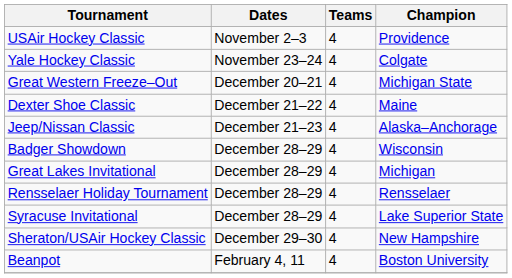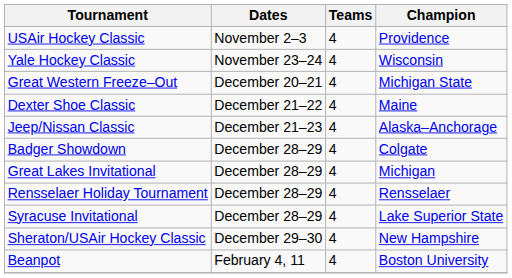 <table class="wikitable">
 <tr>
 <th>Tournament</th>
 <th>Dates</th>
 <th>Teams</th>
 <th>Champion</th>
 </tr>
 <tr>
 <td><a href='#'>USAir Hockey Classic</a></td>
 <td>November 2–3</td>
 <td>4</td>
 <td><a href='#'>Providence</a></td>
 </tr>
 <tr>
 <td><a href='#'>Yale Hockey Classic</a></td>
 <td>November 23–24</td>
 <td>4</td>
-<td><a href='#'>Colgate</a></td>
+<td><a href='#'>Wisconsin</a></td>
 </tr>
 <tr>
 <td><a href='#'>Great Western Freeze–Out</a></td>
 <td>December 20–21</td>
 <td>4</td>
 <td><a href='#'>Michigan State</a></td>
 </tr>
 <tr>
 <td><a href='#'>Dexter Shoe Classic</a></td>
 <td>December 21–22</td>
 <td>4</td>
 <td><a href='#'>Maine</a></td>
 </tr>
 <tr>
 <td><a href='#'>Jeep/Nissan Classic</a></td>
 <td>December 21–23</td>
 <td>4</td>
 <td><a href='#'>Alaska–Anchorage</a></td>
 </tr>
 <tr>
 <td><a href='#'>Badger Showdown</a></td>
 <td>December 28–29</td>
 <td>4</td>
-<td><a href='#'>Wisconsin</a></td>
+<td><a href='#'>Colgate</a></td>
 </tr>
 <tr>
 <td><a href='#'>Great Lakes Invitational</a></td>
 <td>December 28–29</td>
 <td>4</td>
 <td><a href='#'>Michigan</a></td>
 </tr>
 <tr>
 <td><a href='#'>Rensselaer Holiday Tournament</a></td>
 <td>December 28–29</td>
 <td>4</td>
 <td><a href='#'>Rensselaer</a></td>
 </tr>
 <tr>
 <td><a href='#'>Syracuse Invitational</a></td>
 <td>December 28–29</td>
 <td>4</td>
 <td><a href='#'>Lake Superior State</a></td>
 </tr>
 <tr>
 <td><a href='#'>Sheraton/USAir Hockey Classic</a></td>
 <td>December 29–30</td>
 <td>4</td>
 <td><a href='#'>New Hampshire</a></td>
 </tr>
 <tr>
 <td><a href='#'>Beanpot</a></td>
 <td>February 4, 11</td>
 <td>4</td>
 <td><a href='#'>Boston University</a></td>
 </tr>
 <tr>
 </tr>
 </table>
